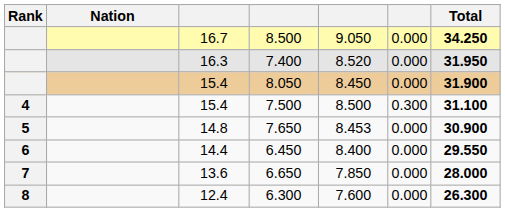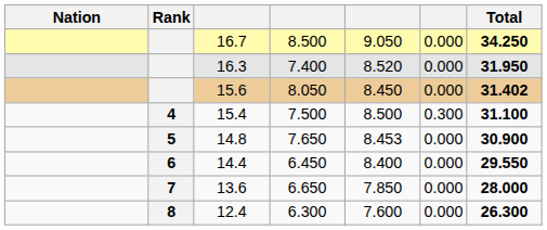 <table class="wikitable sortable" style="text-align:center; font-size:85%">
 <tr>
+<th ! scope="col" style="width:120px;">Nation</th>
 <th scope="col" style="width:25px;">Rank</th>
-<th ! scope="col" style="width:120px;">Nation</th>
 <th ! scope="col" style="width:60px;"></th>
 <th ! scope="col" style="width:60px;"></th>
 <th ! scope="col" style="width:60px;"></th>
 <th ! scope="col" style="width:30px;"></th>
 <th ! scope="col" style="width:60px;">Total</th>
 </tr>
 <tr bgcolor=fffcaf>
+<td align=left></td>
 <th scope=row></th>
-<td align=left></td>
 <td>16.7</td>
 <td>8.500</td>
 <td>9.050</td>
 <td>0.000</td>
 <td><strong>34.250</strong></td>
 </tr>
 <tr bgcolor=e5e5e5>
+<td align=left></td>
 <th scope=row></th>
-<td align=left></td>
 <td>16.3</td>
 <td>7.400</td>
 <td>8.520</td>
 <td>0.000</td>
 <td><strong>31.950</strong></td>
 </tr>
 <tr bgcolor=eecc99>
+<td align=left></td>
 <th scope=row></th>
-<td align=left></td>
-<td>15.4</td>
+<td>15.6</td>
 <td>8.050</td>
 <td>8.450</td>
 <td>0.000</td>
-<td><strong>31.900</strong></td>
+<td><strong>31.402</strong></td>
 </tr>
 <tr>
+<td align=left></td>
 <th scope=row>4</th>
-<td align=left></td>
 <td>15.4</td>
 <td>7.500</td>
 <td>8.500</td>
 <td>0.300</td>
 <td><strong>31.100</strong></td>
 </tr>
 <tr>
+<td align=left></td>
 <th scope=row>5</th>
-<td align=left></td>
 <td>14.8</td>
 <td>7.650</td>
 <td>8.453</td>
 <td>0.000</td>
 <td><strong>30.900</strong></td>
 </tr>
 <tr>
+<td align=left></td>
 <th scope=row>6</th>
-<td align=left></td>
 <td>14.4</td>
 <td>6.450</td>
 <td>8.400</td>
 <td>0.000</td>
 <td><strong>29.550</strong></td>
 </tr>
 <tr>
+<td align=left></td>
 <th scope=row>7</th>
-<td align=left></td>
 <td>13.6</td>
 <td>6.650</td>
 <td>7.850</td>
 <td>0.000</td>
 <td><strong>28.000</strong></td>
 </tr>
 <tr>
+<td align=left></td>
 <th scope=row>8</th>
-<td align=left></td>
 <td>12.4</td>
 <td>6.300</td>
 <td>7.600</td>
 <td>0.000</td>
 <td><strong>26.300</strong></td>
 </tr>
 </table>
